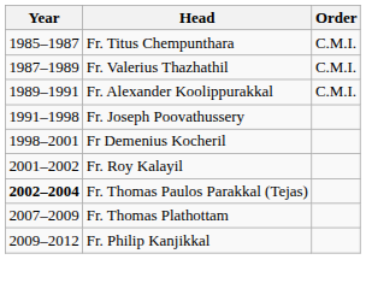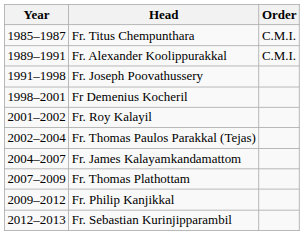 <table class="wikitable">
 <tr>
 <th>Year</th>
 <th>Head</th>
 <th>Order</th>
 </tr>
 <tr>
 <td>1985–1987</td>
 <td>Fr. Titus Chempunthara</td>
-<td>C.M.I.</td>
-</tr>
-<tr>
-<td>1987–1989</td>
-<td>Fr. Valerius Thazhathil</td>
 <td>C.M.I.</td>
 </tr>
 <tr>
 <td>1989–1991</td>
 <td>Fr. Alexander Koolippurakkal</td>
 <td>C.M.I.</td>
 </tr>
 <tr>
 <td>1991–1998</td>
 <td>Fr. Joseph Poovathussery</td>
 <td></td>
 </tr>
 <tr>
 <td>1998–2001</td>
 <td>Fr Demenius Kocheril</td>
 <td></td>
 </tr>
 <tr>
 <td>2001–2002</td>
 <td>Fr. Roy Kalayil</td>
 <td></td>
 </tr>
 <tr>
-<td><strong>2002–2004</strong></td>
+<td>2002–2004</td>
 <td>Fr. Thomas Paulos Parakkal (Tejas)</td>
+<td></td>
+</tr>
+<tr>
+<td>2004–2007</td>
+<td>Fr. James Kalayamkandamattom</td>
 <td></td>
 </tr>
 <tr>
 <td>2007–2009</td>
 <td>Fr. Thomas Plathottam</td>
 <td></td>
 </tr>
 <tr>
 <td>2009–2012</td>
 <td>Fr. Philip Kanjikkal</td>
 <td></td>
 </tr>
+<tr>
+<td>2012–2013</td>
+<td>Fr. Sebastian Kurinjipparambil</td>
+<td></td>
+</tr>
 </table>
